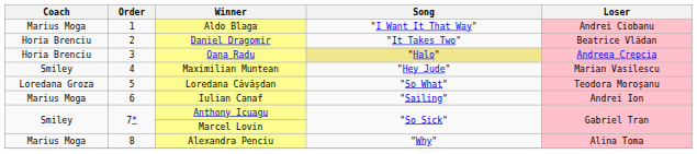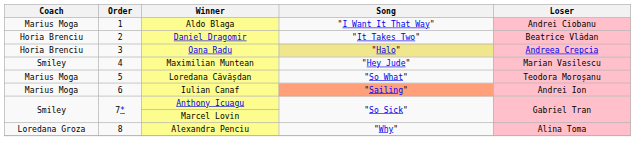 <table class="wikitable" style="text-align: center; width:80%;">
 <tr>
 <th style="width:11%;">Coach</th>
 <th style="width:05%;">Order</th>
 <th style="width:16%;">Winner</th>
 <th style="width:25%;">Song</th>
 <th style="width:16%;">Loser</th>
 </tr>
 <tr>
 <td>Marius Moga</td>
 <td>1</td>
 <td style="background:#fdfc8f;">Aldo Blaga</td>
 <td>"<a href='#'>I Want It That Way</a>"</td>
 <td style="background:pink;">Andrei Ciobanu</td>
 </tr>
 <tr>
 <td>Horia Brenciu</td>
 <td>2</td>
 <td style="background:#fdfc8f;"><a href='#'>Daniel Dragomir</a></td>
 <td>"<a href='#'>It Takes Two</a>"</td>
 <td style="background:pink;">Beatrice Vlădan</td>
 </tr>
 <tr>
 <td>Horia Brenciu</td>
 <td>3</td>
 <td style="background:#fdfc8f;"><a href='#'>Oana Radu</a></td>
 <td style="background: khaki;">"<a href='#'>Halo</a>"</td>
 <td style="background:pink;"><a href='#'>Andreea Crepcia</a></td>
 </tr>
 <tr>
 <td>Smiley</td>
 <td>4</td>
 <td style="background:#fdfc8f;">Maximilian Muntean</td>
 <td>"<a href='#'>Hey Jude</a>"</td>
 <td style="background:pink;">Marian Vasilescu</td>
 </tr>
 <tr>
-<td>Loredana Groza</td>
+<td>Marius Moga</td>
 <td>5</td>
 <td style="background:#fdfc8f;">Loredana Căvășdan</td>
 <td>"<a href='#'>So What</a>"</td>
 <td style="background:pink;">Teodora Moroșanu</td>
 </tr>
 <tr>
 <td>Marius Moga</td>
 <td>6</td>
 <td style="background:#fdfc8f;">Iulian Canaf</td>
-<td>"<a href='#'>Sailing</a>"</td>
+<td style="background: lightsalmon;">"<a href='#'>Sailing</a>"</td>
 <td style="background:pink;">Andrei Ion</td>
 </tr>
 <tr>
 <td rowspan="2">Smiley</td>
 <td rowspan="2">7<span><a href='#'>*</a></span></td>
 <td style="background:#fdfc8f;" "width:08%;"><a href='#'>Anthony Icuagu</a></td>
 <td rowspan="2">"<a href='#'>So Sick</a>"</td>
 <td rowspan="2" style="background:pink;">Gabriel Tran</td>
 </tr>
 <tr>
 <td style="background:#fdfc8f;" "width:08%;">Marcel Lovin</td>
 </tr>
 <tr>
-<td>Marius Moga</td>
+<td>Loredana Groza</td>
 <td>8</td>
 <td style="background:#fdfc8f;">Alexandra Penciu</td>
 <td>"<a href='#'>Why</a>"</td>
 <td style="background:pink;">Alina Toma</td>
 </tr>
 <tr>
 </tr>
 </table>
